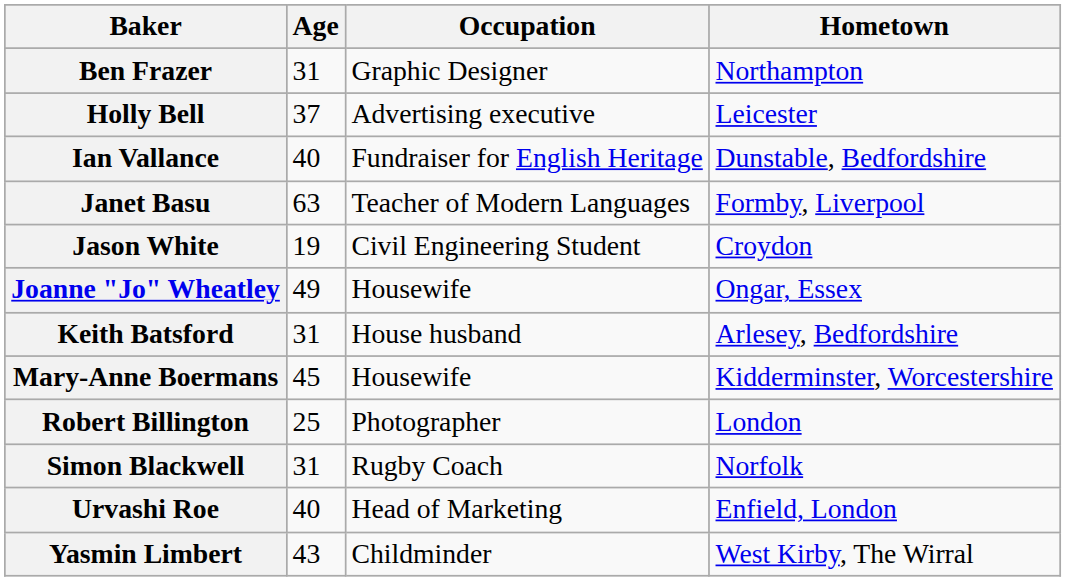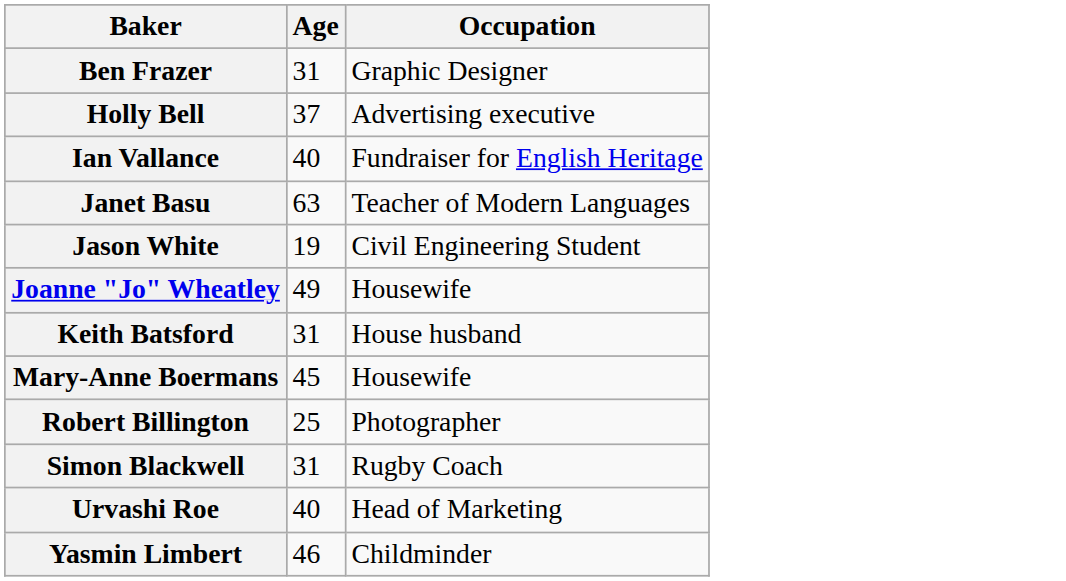 <table class="wikitable sortable col2center">
 <tr>
 <th scope="col">Baker</th>
 <th scope="col">Age</th>
 <th scope="col" class="unsortable">Occupation</th>
-<th scope="col" class="unsortable">Hometown</th>
 </tr>
 <tr>
 <th scope="row">Ben Frazer</th>
 <td>31</td>
 <td>Graphic Designer</td>
-<td><a href='#'>Northampton</a></td>
 </tr>
 <tr>
 <th scope="row">Holly Bell</th>
 <td>37</td>
 <td>Advertising executive</td>
-<td><a href='#'>Leicester</a></td>
 </tr>
 <tr>
 <th scope="row">Ian Vallance</th>
 <td>40</td>
 <td>Fundraiser for <a href='#'>English Heritage</a></td>
-<td><a href='#'>Dunstable</a>, <a href='#'>Bedfordshire</a></td>
 </tr>
 <tr>
 <th scope="row">Janet Basu</th>
 <td>63</td>
 <td>Teacher of Modern Languages</td>
-<td><a href='#'>Formby</a>, <a href='#'>Liverpool</a></td>
 </tr>
 <tr>
 <th scope="row">Jason White</th>
 <td>19</td>
 <td>Civil Engineering Student</td>
-<td><a href='#'>Croydon</a></td>
 </tr>
 <tr>
 <th scope="row"><a href='#'>Joanne "Jo" Wheatley</a></th>
 <td>49</td>
 <td>Housewife</td>
-<td><a href='#'>Ongar, Essex</a></td>
 </tr>
 <tr>
 <th scope="row">Keith Batsford</th>
 <td>31</td>
 <td>House husband</td>
-<td><a href='#'>Arlesey</a>, <a href='#'>Bedfordshire</a></td>
 </tr>
 <tr>
 <th scope="row">Mary-Anne Boermans</th>
 <td>45</td>
 <td>Housewife</td>
-<td><a href='#'>Kidderminster</a>, <a href='#'>Worcestershire</a></td>
 </tr>
 <tr>
 <th scope="row">Robert Billington</th>
 <td>25</td>
 <td>Photographer</td>
-<td><a href='#'>London</a></td>
 </tr>
 <tr>
 <th scope="row">Simon Blackwell</th>
 <td>31</td>
 <td>Rugby Coach</td>
-<td><a href='#'>Norfolk</a></td>
 </tr>
 <tr>
 <th scope="row">Urvashi Roe</th>
 <td>40</td>
 <td>Head of Marketing</td>
-<td><a href='#'>Enfield, London</a></td>
 </tr>
 <tr>
 <th scope="row">Yasmin Limbert</th>
-<td>43</td>
+<td>46</td>
 <td>Childminder</td>
-<td><a href='#'>West Kirby</a>, The Wirral</td>
 </tr>
 </table>
